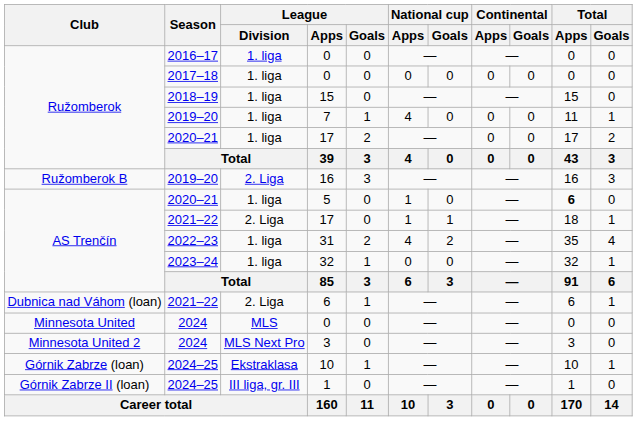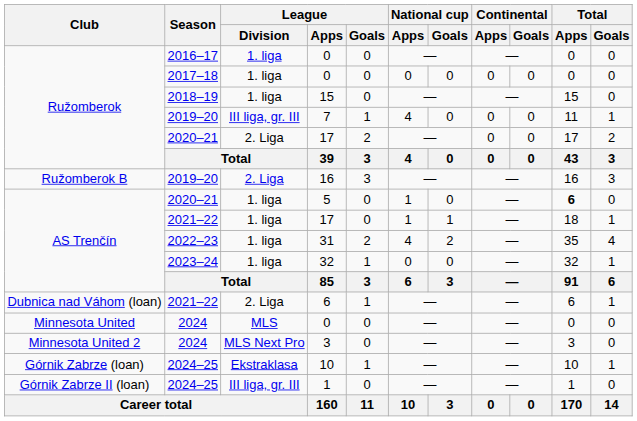 <table class="wikitable" style="text-align: center;">
 <tr>
 <th rowspan="2">Club</th>
 <th rowspan="2">Season</th>
 <th colspan="3">League</th>
 <th colspan="2">National cup</th>
 <th colspan="2">Continental</th>
 <th colspan="2">Total</th>
 </tr>
 <tr>
 <th>Division</th>
 <th>Apps</th>
 <th>Goals</th>
 <th>Apps</th>
 <th>Goals</th>
 <th>Apps</th>
 <th>Goals</th>
 <th>Apps</th>
 <th>Goals</th>
 </tr>
 <tr>
 <td rowspan="6"><a href='#'>Ružomberok</a></td>
 <td><a href='#'>2016–17</a></td>
 <td><a href='#'>1. liga</a></td>
 <td>0</td>
 <td>0</td>
 <td colspan="2">—</td>
 <td colspan="2">—</td>
 <td>0</td>
 <td>0</td>
 </tr>
 <tr>
 <td><a href='#'>2017–18</a></td>
 <td>1. liga</td>
 <td>0</td>
 <td>0</td>
 <td>0</td>
 <td>0</td>
 <td>0</td>
 <td>0</td>
 <td>0</td>
 <td>0</td>
 </tr>
 <tr>
 <td><a href='#'>2018–19</a></td>
 <td>1. liga</td>
 <td>15</td>
 <td>0</td>
 <td colspan="2">—</td>
 <td colspan="2">—</td>
 <td>15</td>
 <td>0</td>
 </tr>
 <tr>
 <td><a href='#'>2019–20</a></td>
-<td>1. liga</td>
+<td><a href='#'>III liga, gr. III</a></td>
 <td>7</td>
 <td>1</td>
 <td>4</td>
 <td>0</td>
 <td>0</td>
 <td>0</td>
 <td>11</td>
 <td>1</td>
 </tr>
 <tr>
 <td><a href='#'>2020–21</a></td>
-<td>1. liga</td>
+<td>2. Liga</td>
 <td>17</td>
 <td>2</td>
 <td colspan="2">—</td>
 <td>0</td>
 <td>0</td>
 <td>17</td>
 <td>2</td>
 </tr>
 <tr>
 <th colspan="2">Total</th>
 <th>39</th>
 <th>3</th>
 <th>4</th>
 <th>0</th>
 <th>0</th>
 <th>0</th>
 <th>43</th>
 <th>3</th>
 </tr>
 <tr>
 <td><a href='#'>Ružomberok B</a></td>
 <td><a href='#'>2019–20</a></td>
 <td><a href='#'>2. Liga</a></td>
 <td>16</td>
 <td>3</td>
 <td colspan="2">—</td>
 <td colspan="2">—</td>
 <td>16</td>
 <td>3</td>
 </tr>
 <tr>
 <td rowspan="5"><a href='#'>AS Trenčín</a></td>
 <td><a href='#'>2020–21</a></td>
 <td>1. liga</td>
 <td>5</td>
 <td>0</td>
 <td>1</td>
 <td>0</td>
 <td colspan="2">—</td>
 <td><strong>6</strong></td>
 <td>0</td>
 </tr>
 <tr>
 <td><a href='#'>2021–22</a></td>
-<td>2. Liga</td>
+<td>1. liga</td>
 <td>17</td>
 <td>0</td>
 <td>1</td>
 <td>1</td>
 <td colspan="2">—</td>
 <td>18</td>
 <td>1</td>
 </tr>
 <tr>
 <td><a href='#'>2022–23</a></td>
 <td>1. liga</td>
 <td>31</td>
 <td>2</td>
 <td>4</td>
 <td>2</td>
 <td colspan="2">—</td>
 <td>35</td>
 <td>4</td>
 </tr>
 <tr>
 <td><a href='#'>2023–24</a></td>
 <td>1. liga</td>
 <td>32</td>
 <td>1</td>
 <td>0</td>
 <td>0</td>
 <td colspan="2">—</td>
 <td>32</td>
 <td>1</td>
 </tr>
 <tr>
 <th colspan="2">Total</th>
 <th>85</th>
 <th>3</th>
 <th>6</th>
 <th>3</th>
 <th colspan="2">—</th>
 <th>91</th>
 <th>6</th>
 </tr>
 <tr>
 <td><a href='#'>Dubnica nad Váhom</a> (loan)</td>
 <td><a href='#'>2021–22</a></td>
 <td>2. Liga</td>
 <td>6</td>
 <td>1</td>
 <td colspan="2">—</td>
 <td colspan="2">—</td>
 <td>6</td>
 <td>1</td>
 </tr>
 <tr>
 <td><a href='#'>Minnesota United</a></td>
 <td><a href='#'>2024</a></td>
 <td><a href='#'>MLS</a></td>
 <td>0</td>
 <td>0</td>
 <td colspan="2">—</td>
 <td colspan="2">—</td>
 <td>0</td>
 <td>0</td>
 </tr>
 <tr>
 <td><a href='#'>Minnesota United 2</a></td>
 <td><a href='#'>2024</a></td>
 <td><a href='#'>MLS Next Pro</a></td>
 <td>3</td>
 <td>0</td>
 <td colspan="2">—</td>
 <td colspan="2">—</td>
 <td>3</td>
 <td>0</td>
 </tr>
 <tr>
 <td><a href='#'>Górnik Zabrze</a> (loan)</td>
 <td><a href='#'>2024–25</a></td>
 <td><a href='#'>Ekstraklasa</a></td>
 <td>10</td>
 <td>1</td>
 <td colspan="2">—</td>
 <td colspan="2">—</td>
 <td>10</td>
 <td>1</td>
 </tr>
 <tr>
 <td><a href='#'>Górnik Zabrze II</a> (loan)</td>
 <td><a href='#'>2024–25</a></td>
 <td><a href='#'>III liga, gr. III</a></td>
 <td>1</td>
 <td>0</td>
 <td colspan="2">—</td>
 <td colspan="2">—</td>
 <td>1</td>
 <td>0</td>
 </tr>
 <tr>
 <th colspan="3">Career total</th>
 <th>160</th>
 <th>11</th>
 <th>10</th>
 <th>3</th>
 <th>0</th>
 <th>0</th>
 <th>170</th>
 <th>14</th>
 </tr>
 </table>
